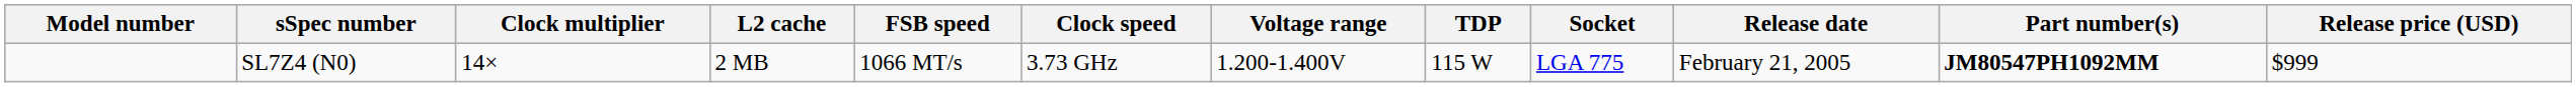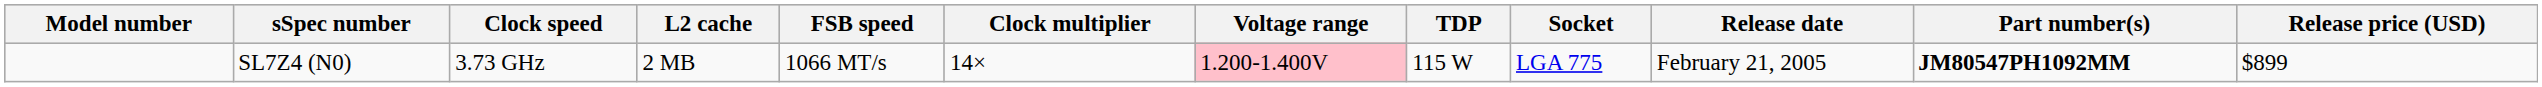 <table class="wikitable" style="font-size:90%;" width=100%>
 <tr>
 <th>Model number</th>
 <th>sSpec number</th>
-<th>Clock multiplier</th>
+<th>Clock speed</th>
 <th>L2 cache</th>
 <th>FSB speed</th>
-<th>Clock speed</th>
+<th>Clock multiplier</th>
 <th>Voltage range</th>
 <th>TDP</th>
 <th>Socket</th>
 <th>Release date</th>
 <th>Part number(s)</th>
 <th>Release price (USD)</th>
 </tr>
 <tr>
 <td></td>
 <td>SL7Z4 (N0)</td>
-<td>14×</td>
+<td>3.73 GHz</td>
 <td>2 MB</td>
 <td>1066 MT/s</td>
-<td>3.73 GHz</td>
-<td>1.200-1.400V</td>
+<td>14×</td>
+<td style="background: pink;">1.200-1.400V</td>
 <td>115 W</td>
 <td><a href='#'>LGA 775</a></td>
 <td>February 21, 2005</td>
 <td><strong>JM80547PH1092MM</strong></td>
-<td>$999</td>
+<td>$899</td>
 </tr>
 </table>
